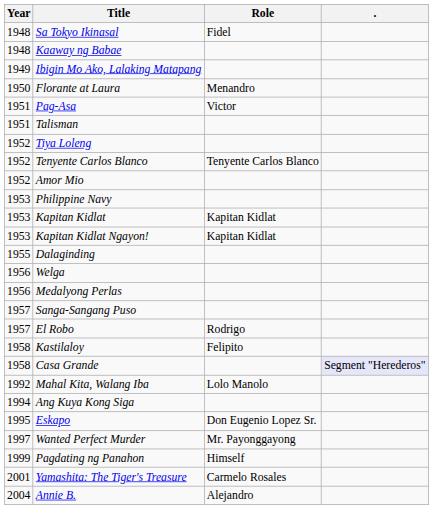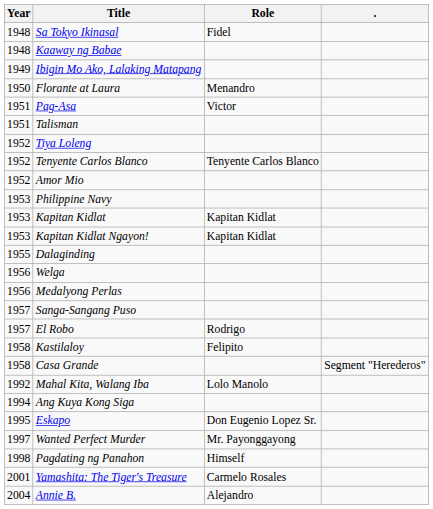 <table class="wikitable">
 <tr>
 <th>Year</th>
 <th>Title</th>
 <th>Role</th>
 <th>.</th>
 </tr>
 <tr>
 <td>1948</td>
 <td><em><a href='#'>Sa Tokyo Ikinasal</a></em></td>
 <td>Fidel</td>
 <td></td>
 </tr>
 <tr>
 <td>1948</td>
 <td><em><a href='#'>Kaaway ng Babae</a></em></td>
 <td></td>
 <td></td>
 </tr>
 <tr>
 <td>1949</td>
 <td><em><a href='#'>Ibigin Mo Ako, Lalaking Matapang</a></em></td>
 <td></td>
 <td></td>
 </tr>
 <tr>
 <td>1950</td>
 <td><em>Florante at Laura</em></td>
 <td>Menandro</td>
 <td></td>
 </tr>
 <tr>
 <td>1951</td>
 <td><em><a href='#'>Pag-Asa</a></em></td>
 <td>Victor</td>
 <td></td>
 </tr>
 <tr>
 <td>1951</td>
 <td><em>Talisman</em> </td>
 <td></td>
 <td></td>
 </tr>
 <tr>
 <td>1952</td>
 <td><em><a href='#'>Tiya Loleng</a></em></td>
 <td></td>
 <td></td>
 </tr>
 <tr>
 <td>1952</td>
 <td><em>Tenyente Carlos Blanco</em></td>
 <td>Tenyente Carlos Blanco</td>
 <td></td>
 </tr>
 <tr>
 <td>1952</td>
 <td><em>Amor Mio</em></td>
 <td></td>
 <td></td>
 </tr>
 <tr>
 <td>1953</td>
 <td><em>Philippine Navy</em> </td>
 <td></td>
 <td></td>
 </tr>
 <tr>
 <td>1953</td>
 <td><em>Kapitan Kidlat</em> </td>
 <td>Kapitan Kidlat</td>
 <td></td>
 </tr>
 <tr>
 <td>1953</td>
 <td><em>Kapitan Kidlat Ngayon!</em> </td>
 <td>Kapitan Kidlat</td>
 <td></td>
 </tr>
 <tr>
 <td>1955</td>
 <td><em>Dalaginding</em> </td>
 <td></td>
 <td></td>
 </tr>
 <tr>
 <td>1956</td>
 <td><em>Welga</em></td>
 <td></td>
 <td></td>
 </tr>
 <tr>
 <td>1956</td>
 <td><em>Medalyong Perlas</em></td>
 <td></td>
 <td></td>
 </tr>
 <tr>
 <td>1957</td>
 <td><em>Sanga-Sangang Puso</em></td>
 <td></td>
 <td></td>
 </tr>
 <tr>
 <td>1957</td>
 <td><em>El Robo</em></td>
 <td>Rodrigo</td>
 <td></td>
 </tr>
 <tr>
 <td>1958</td>
 <td><em>Kastilaloy</em></td>
 <td>Felipito</td>
 <td></td>
 </tr>
 <tr>
 <td>1958</td>
 <td><em>Casa Grande</em></td>
 <td></td>
-<td style="background: lavender;">Segment "Herederos"</td>
+<td>Segment "Herederos"</td>
 </tr>
 <tr>
 <td>1992</td>
 <td><em>Mahal Kita, Walang Iba</em></td>
 <td>Lolo Manolo</td>
 <td></td>
 </tr>
 <tr>
 <td>1994</td>
 <td><em>Ang Kuya Kong Siga</em></td>
 <td></td>
 <td></td>
 </tr>
 <tr>
 <td>1995</td>
 <td><em><a href='#'>Eskapo</a></em></td>
 <td>Don Eugenio Lopez Sr.</td>
 <td></td>
 </tr>
 <tr>
 <td>1997</td>
 <td><em>Wanted Perfect Murder</em></td>
 <td>Mr. Payonggayong</td>
 <td></td>
 </tr>
 <tr>
-<td>1999</td>
+<td>1998</td>
 <td><em>Pagdating ng Panahon</em></td>
 <td>Himself</td>
 <td></td>
 </tr>
 <tr>
 <td>2001</td>
 <td><em><a href='#'>Yamashita: The Tiger's Treasure</a></em></td>
 <td>Carmelo Rosales</td>
 <td></td>
 </tr>
 <tr>
 <td>2004</td>
 <td><em><a href='#'>Annie B.</a></em></td>
 <td>Alejandro</td>
 <td></td>
 </tr>
 </table>
